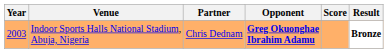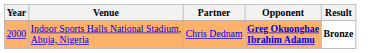 <table class="sortable wikitable" style="font-size: 90%;">
 <tr>
 <th>Year</th>
 <th>Venue</th>
 <th>Partner</th>
 <th>Opponent</th>
-<th>Score</th>
 <th>Result</th>
 </tr>
 <tr style="background:#FFB069">
-<td align="center"><a href='#'>2003</a></td>
+<td align="center"><a href='#'>2000</a></td>
 <td align="left"><a href='#'>Indoor Sports Halls National Stadium</a>,<br><a href='#'>Abuja, Nigeria</a></td>
 <td align="left"> <a href='#'>Chris Dednam</a></td>
 <td align="left"><strong> <a href='#'>Greg Okuonghae</a> <br>  <a href='#'>Ibrahim Adamu</a></strong></td>
-<td align="left"></td>
 <td style="text-align:left; background:white"> <strong>Bronze</strong></td>
 </tr>
 </table>
